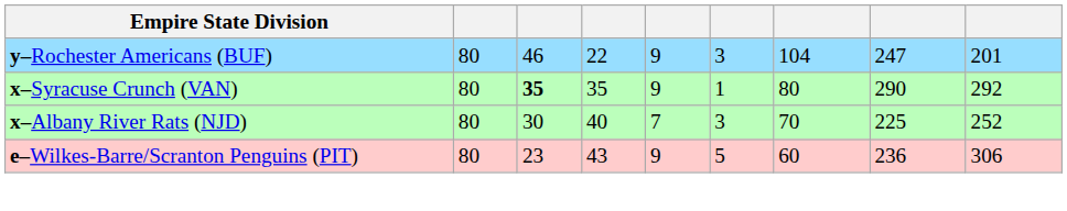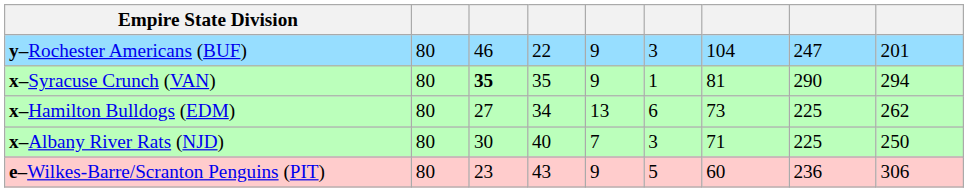 <table class="wikitable" style="width:50em">
 <tr>
 <th width="35%">Empire State Division</th>
 <th width="5%"></th>
 <th width="5%"></th>
 <th width="5%"></th>
 <th width="5%"></th>
 <th width="5%"></th>
 <th width="7.5%"></th>
 <th width="7.5%"></th>
 <th width="7.5%"></th>
 </tr>
 <tr bgcolor="#97DEFF">
 <td><strong>y–</strong><a href='#'>Rochester Americans</a> (<a href='#'>BUF</a>)</td>
 <td>80</td>
 <td>46</td>
 <td>22</td>
 <td>9</td>
 <td>3</td>
 <td>104</td>
 <td>247</td>
 <td>201</td>
 </tr>
 <tr bgcolor="#bbffbb">
 <td><strong>x–</strong><a href='#'>Syracuse Crunch</a> (<a href='#'>VAN</a>)</td>
 <td>80</td>
 <td><strong>35</strong></td>
 <td>35</td>
 <td>9</td>
 <td>1</td>
+<td>81</td>
+<td>290</td>
+<td>294</td>
+</tr>
+<tr bgcolor="#bbffbb">
+<td><strong>x–</strong><a href='#'>Hamilton Bulldogs</a> (<a href='#'>EDM</a>)</td>
 <td>80</td>
-<td>290</td>
-<td>292</td>
+<td>27</td>
+<td>34</td>
+<td>13</td>
+<td>6</td>
+<td>73</td>
+<td>225</td>
+<td>262</td>
 </tr>
 <tr bgcolor="#bbffbb">
 <td><strong>x–</strong><a href='#'>Albany River Rats</a> (<a href='#'>NJD</a>)</td>
 <td>80</td>
 <td>30</td>
 <td>40</td>
 <td>7</td>
 <td>3</td>
-<td>70</td>
+<td>71</td>
 <td>225</td>
-<td>252</td>
+<td>250</td>
 </tr>
 <tr bgcolor="#ffcccc">
 <td><strong>e–</strong><a href='#'>Wilkes-Barre/Scranton Penguins</a> (<a href='#'>PIT</a>)</td>
 <td>80</td>
 <td>23</td>
 <td>43</td>
 <td>9</td>
 <td>5</td>
 <td>60</td>
 <td>236</td>
 <td>306</td>
 </tr>
 </table>
